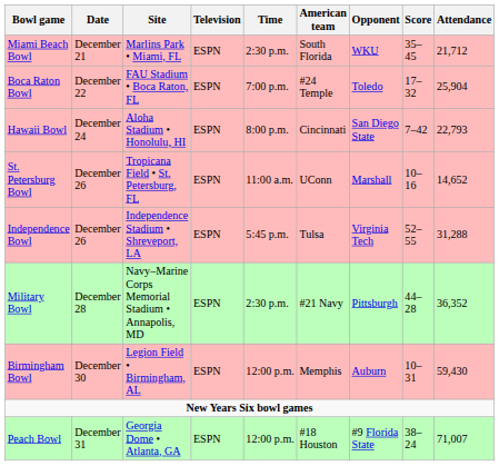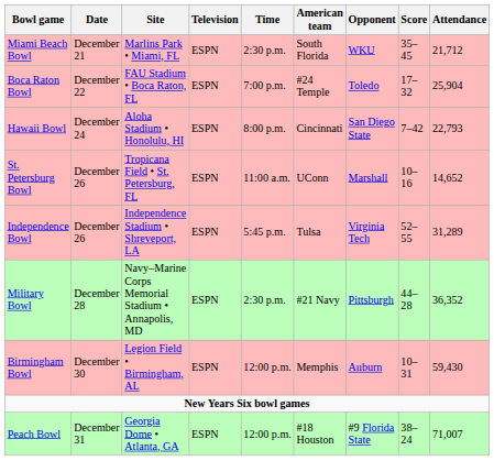 <table class="wikitable">
 <tr>
 <th>Bowl game</th>
 <th>Date</th>
 <th>Site</th>
 <th>Television</th>
 <th>Time</th>
 <th>American team</th>
 <th>Opponent</th>
 <th>Score</th>
 <th>Attendance</th>
 </tr>
 <tr bgcolor=#fbb>
 <td><a href='#'>Miami Beach Bowl</a></td>
 <td>December 21</td>
 <td><a href='#'>Marlins Park</a> • <a href='#'>Miami, FL</a></td>
 <td>ESPN</td>
 <td>2:30 p.m.</td>
 <td>South Florida</td>
 <td><a href='#'>WKU</a></td>
 <td>35–45</td>
 <td>21,712</td>
 </tr>
 <tr bgcolor=#fbb>
 <td><a href='#'>Boca Raton Bowl</a></td>
 <td>December 22</td>
 <td><a href='#'>FAU Stadium</a> • <a href='#'>Boca Raton, FL</a></td>
 <td>ESPN</td>
 <td>7:00 p.m.</td>
 <td>#24 Temple</td>
 <td><a href='#'>Toledo</a></td>
 <td>17–32</td>
 <td>25,904</td>
 </tr>
 <tr bgcolor=#fbb>
 <td><a href='#'>Hawaii Bowl</a></td>
 <td>December 24</td>
 <td><a href='#'>Aloha Stadium</a> • <a href='#'>Honolulu, HI</a></td>
 <td>ESPN</td>
 <td>8:00 p.m.</td>
 <td>Cincinnati</td>
 <td><a href='#'>San Diego State</a></td>
 <td>7–42</td>
 <td>22,793</td>
 </tr>
 <tr bgcolor=#fbb>
 <td><a href='#'>St. Petersburg Bowl</a></td>
 <td>December 26</td>
 <td><a href='#'>Tropicana Field</a> • <a href='#'>St. Petersburg, FL</a></td>
 <td>ESPN</td>
 <td>11:00 a.m.</td>
 <td>UConn</td>
 <td><a href='#'>Marshall</a></td>
 <td>10–16</td>
 <td>14,652</td>
 </tr>
 <tr bgcolor=#fbb>
 <td><a href='#'>Independence Bowl</a></td>
 <td>December 26</td>
 <td><a href='#'>Independence Stadium</a> • <a href='#'>Shreveport, LA</a></td>
 <td>ESPN</td>
 <td>5:45 p.m.</td>
 <td>Tulsa</td>
 <td><a href='#'>Virginia Tech</a></td>
 <td>52–55</td>
-<td>31,288</td>
+<td>31,289</td>
 </tr>
 <tr bgcolor=#bfb>
 <td><a href='#'>Military Bowl</a></td>
 <td>December 28</td>
 <td>Navy–Marine Corps Memorial Stadium • Annapolis, MD</td>
 <td>ESPN</td>
 <td>2:30 p.m.</td>
 <td>#21 Navy</td>
 <td><a href='#'>Pittsburgh</a></td>
 <td>44–28</td>
 <td>36,352</td>
 </tr>
 <tr bgcolor=#fbb>
 <td><a href='#'>Birmingham Bowl</a></td>
 <td>December 30</td>
 <td><a href='#'>Legion Field</a> • <a href='#'>Birmingham, AL</a></td>
 <td>ESPN</td>
 <td>12:00 p.m.</td>
 <td>Memphis</td>
 <td><a href='#'>Auburn</a></td>
 <td>10–31</td>
 <td>59,430</td>
 </tr>
 <tr>
 <td colspan="9" style="text-align:center;"><strong>New Years Six bowl games</strong></td>
 </tr>
 <tr bgcolor=#bfb>
 <td><a href='#'>Peach Bowl</a></td>
 <td>December 31</td>
 <td><a href='#'>Georgia Dome</a> • <a href='#'>Atlanta, GA</a></td>
 <td>ESPN</td>
 <td>12:00 p.m.</td>
 <td>#18 Houston</td>
 <td>#9 <a href='#'>Florida State</a></td>
 <td>38–24</td>
 <td>71,007</td>
 </tr>
 </table>
